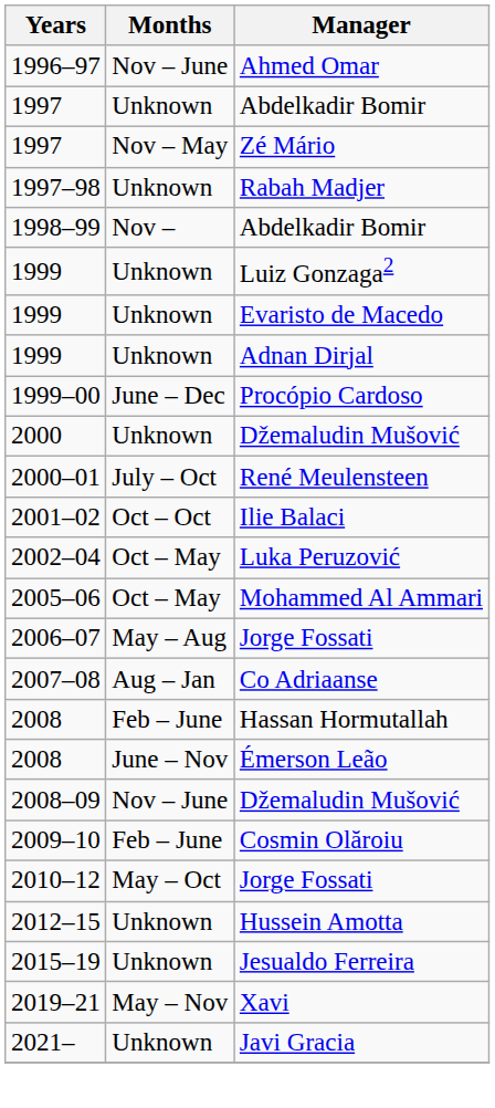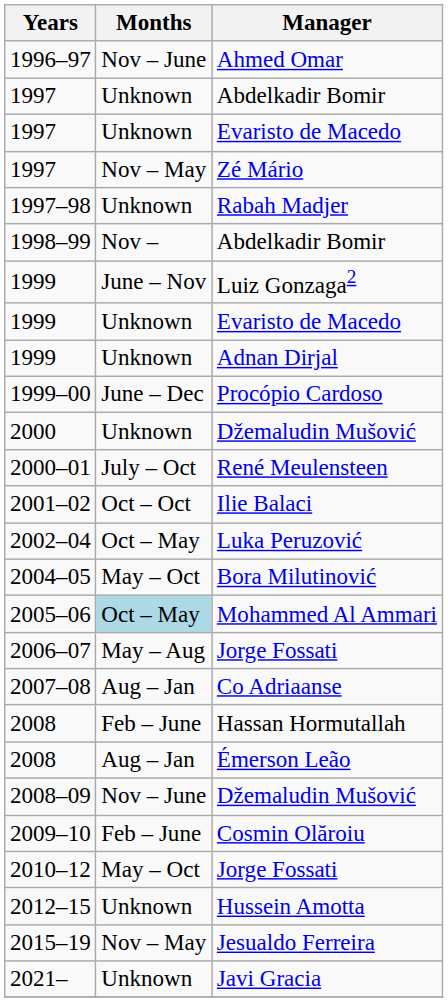 <table class="wikitable" style="float:left; margin-right:1em;">
 <tr>
 <th>Years</th>
 <th>Months</th>
 <th>Manager</th>
 </tr>
 <tr>
 <td>1996–97</td>
 <td>Nov – June</td>
 <td> <a href='#'>Ahmed Omar</a></td>
 </tr>
 <tr>
 <td>1997</td>
 <td>Unknown</td>
 <td> Abdelkadir Bomir</td>
 </tr>
 <tr>
 <td>1997</td>
+<td>Unknown</td>
+<td> <a href='#'>Evaristo de Macedo</a></td>
+</tr>
+<tr>
+<td>1997</td>
 <td>Nov – May</td>
 <td> <a href='#'>Zé Mário</a></td>
 </tr>
 <tr>
 <td>1997–98</td>
 <td>Unknown</td>
 <td> <a href='#'>Rabah Madjer</a></td>
 </tr>
 <tr>
 <td>1998–99</td>
 <td>Nov –</td>
 <td> Abdelkadir Bomir</td>
 </tr>
 <tr>
 <td>1999</td>
-<td>Unknown</td>
+<td>June – Nov</td>
 <td> Luiz Gonzaga<sup><a href='#'>2</a></sup></td>
 </tr>
 <tr>
 <td>1999</td>
 <td>Unknown</td>
 <td> <a href='#'>Evaristo de Macedo</a></td>
 </tr>
 <tr>
 <td>1999</td>
 <td>Unknown</td>
 <td> <a href='#'>Adnan Dirjal</a></td>
 </tr>
 <tr>
 <td>1999–00</td>
 <td>June – Dec</td>
 <td> <a href='#'>Procópio Cardoso</a></td>
 </tr>
 <tr>
 <td>2000</td>
 <td>Unknown</td>
 <td> <a href='#'>Džemaludin Mušović</a></td>
 </tr>
 <tr>
 <td>2000–01</td>
 <td>July – Oct</td>
 <td> <a href='#'>René Meulensteen</a></td>
 </tr>
 <tr>
 <td>2001–02</td>
 <td>Oct – Oct</td>
 <td> <a href='#'>Ilie Balaci</a></td>
 </tr>
 <tr>
 <td>2002–04</td>
 <td>Oct – May</td>
 <td> <a href='#'>Luka Peruzović</a></td>
 </tr>
 <tr>
+<td>2004–05</td>
+<td>May – Oct</td>
+<td> <a href='#'>Bora Milutinović</a></td>
+</tr>
+<tr>
 <td>2005–06</td>
-<td>Oct – May</td>
+<td style="background: lightblue;">Oct – May</td>
 <td> <a href='#'>Mohammed Al Ammari</a></td>
 </tr>
 <tr>
 <td>2006–07</td>
 <td>May – Aug</td>
 <td> <a href='#'>Jorge Fossati</a></td>
 </tr>
 <tr>
 <td>2007–08</td>
 <td>Aug – Jan</td>
 <td> <a href='#'>Co Adriaanse</a></td>
 </tr>
 <tr>
 <td>2008</td>
 <td>Feb – June</td>
 <td> Hassan Hormutallah</td>
 </tr>
 <tr>
 <td>2008</td>
-<td>June – Nov</td>
+<td>Aug – Jan</td>
 <td> <a href='#'>Émerson Leão</a></td>
 </tr>
 <tr>
 <td>2008–09</td>
 <td>Nov – June</td>
 <td> <a href='#'>Džemaludin Mušović</a></td>
 </tr>
 <tr>
 <td>2009–10</td>
 <td>Feb – June</td>
 <td> <a href='#'>Cosmin Olăroiu</a></td>
 </tr>
 <tr>
 <td>2010–12</td>
 <td>May – Oct</td>
 <td> <a href='#'>Jorge Fossati</a></td>
 </tr>
 <tr>
 <td>2012–15</td>
 <td>Unknown</td>
 <td> <a href='#'>Hussein Amotta</a></td>
 </tr>
 <tr>
 <td>2015–19</td>
-<td>Unknown</td>
+<td>Nov – May</td>
 <td> <a href='#'>Jesualdo Ferreira</a></td>
-</tr>
-<tr>
-<td>2019–21</td>
-<td>May – Nov</td>
-<td> <a href='#'>Xavi</a></td>
 </tr>
 <tr>
 <td>2021–</td>
 <td>Unknown</td>
 <td> <a href='#'>Javi Gracia</a></td>
 </tr>
 <tr>
 </tr>
 </table>
